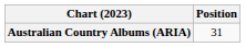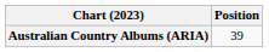 <table class="wikitable plainrowheaders" style="text-align:center;">
 <tr>
 <th scope="col">Chart (2023)</th>
 <th scope="col">Position</th>
 </tr>
 <tr>
 <th scope="row">Australian Country Albums (ARIA)</th>
-<td>31</td>
+<td>39</td>
 </tr>
 </table>
